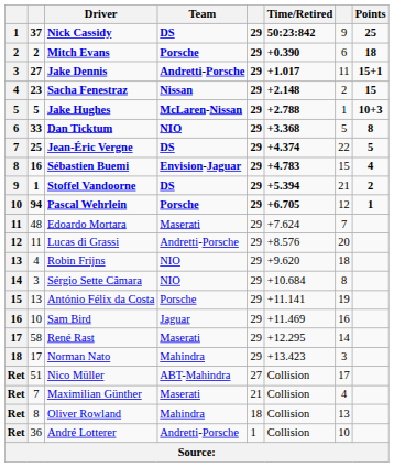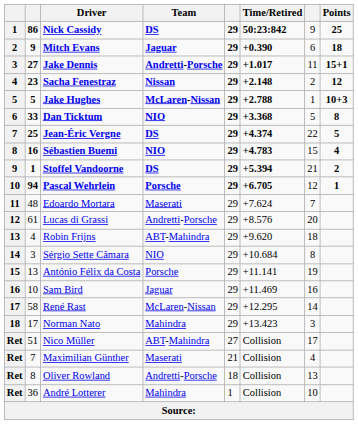 <table class="wikitable sortable" style="font-size: 85%">
 <tr>
 <th scope="col"></th>
 <th scope="col"></th>
 <th scope="col">Driver</th>
 <th scope="col">Team</th>
 <th scope="col"></th>
 <th scope="col" class="unsortable">Time/Retired</th>
 <th scope="col"></th>
 <th scope="col">Points</th>
 </tr>
 <tr>
 <th scope="row">1</th>
-<td align="center"><strong>37</strong></td>
+<td align="center"><strong>86</strong></td>
 <td data-sort-value=" "><strong> <a href='#'>Nick Cassidy</a></strong></td>
 <td><a href='#'><strong>DS</strong></a></td>
 <td><strong>29</strong></td>
 <td><strong>50:23:842</strong></td>
 <td align="center">9</td>
 <td align="center"><strong>25</strong></td>
 </tr>
 <tr>
 <th scope="row">2</th>
-<td align="center"><strong>2</strong></td>
+<td align="center"><strong>9</strong></td>
 <td data-sort-value=" "><strong> <a href='#'>Mitch Evans</a></strong></td>
-<td><a href='#'><strong>Porsche</strong></a></td>
+<td><strong><a href='#'>Jaguar</a></strong></td>
 <td><strong>29</strong></td>
 <td><strong>+0.390</strong></td>
 <td align="center">6</td>
 <td align="center"><strong>18</strong></td>
 </tr>
 <tr>
 <th scope="row">3</th>
 <td align="center"><strong>27</strong></td>
 <td data-sort-value=" "><strong> <a href='#'>Jake Dennis</a></strong></td>
 <td><strong><a href='#'>Andretti</a>-<a href='#'>Porsche</a></strong></td>
 <td><strong>29</strong></td>
 <td><strong>+1.017</strong></td>
 <td align="center">11</td>
 <td align="center"><strong>15+1</strong></td>
 </tr>
 <tr>
 <th scope="row">4</th>
 <td align="center"><strong>23</strong></td>
 <td data-sort-value=" "><strong> <a href='#'>Sacha Fenestraz</a></strong></td>
 <td><a href='#'><strong>Nissan</strong></a></td>
 <td><strong>29</strong></td>
 <td><strong>+2.148</strong></td>
 <td align="center">2</td>
-<td align="center"><strong>15</strong></td>
+<td align="center"><strong>12</strong></td>
 </tr>
 <tr>
 <th scope="row">5</th>
 <td align="center"><strong>5</strong></td>
 <td data-sort-value=" "><strong> <a href='#'>Jake Hughes</a></strong></td>
 <td><strong><a href='#'>McLaren</a>-<a href='#'>Nissan</a></strong></td>
 <td><strong>29</strong></td>
 <td><strong>+2.788</strong></td>
 <td align="center">1</td>
 <td align="center"><strong>10+3</strong></td>
 </tr>
 <tr>
 <th scope="row">6</th>
 <td align="center"><strong>33</strong></td>
 <td data-sort-value=" "><strong> <a href='#'>Dan Ticktum</a></strong></td>
 <td><a href='#'><strong>NIO</strong></a></td>
 <td><strong>29</strong></td>
 <td><strong>+3.368</strong></td>
 <td align="center">5</td>
 <td align="center"><strong>8</strong></td>
 </tr>
 <tr>
 <th scope="row">7</th>
 <td align="center"><strong>25</strong></td>
 <td data-sort-value=" "><strong> <a href='#'>Jean-Éric Vergne</a></strong></td>
 <td><a href='#'><strong>DS</strong></a></td>
 <td><strong>29</strong></td>
 <td><strong>+4.374</strong></td>
 <td align="center">22</td>
 <td align="center"><strong>5</strong></td>
 </tr>
 <tr>
 <th scope="row">8</th>
 <td align="center"><strong>16</strong></td>
 <td data-sort-value=" "><strong> <a href='#'>Sébastien Buemi</a></strong></td>
-<td><strong><a href='#'>Envision</a>-<a href='#'>Jaguar</a></strong></td>
+<td><a href='#'><strong>NIO</strong></a></td>
 <td><strong>29</strong></td>
 <td><strong>+4.783</strong></td>
 <td align="center">15</td>
 <td align="center"><strong>4</strong></td>
 </tr>
 <tr>
 <th scope="row">9</th>
 <td align="center"><strong>1</strong></td>
 <td data-sort-value=" "><strong> <a href='#'>Stoffel Vandoorne</a></strong></td>
 <td><a href='#'><strong>DS</strong></a></td>
 <td><strong>29</strong></td>
 <td><strong>+5.394</strong></td>
 <td align="center">21</td>
 <td align="center"><strong>2</strong></td>
 </tr>
 <tr>
 <th scope="row">10</th>
 <td align="center"><strong>94</strong></td>
 <td data-sort-value=" "><strong> <a href='#'>Pascal Wehrlein</a></strong></td>
 <td><a href='#'><strong>Porsche</strong></a></td>
 <td><strong>29</strong></td>
 <td><strong>+6.705</strong></td>
 <td align="center">12</td>
 <td align="center"><strong>1</strong></td>
 </tr>
 <tr>
 <th scope="row">11</th>
 <td align="center">48</td>
 <td data-sort-value=" "> <a href='#'>Edoardo Mortara</a></td>
 <td><a href='#'>Maserati</a></td>
 <td>29</td>
 <td>+7.624</td>
 <td align="center">7</td>
 <td align="center"></td>
 </tr>
 <tr>
 <th scope="row">12</th>
-<td align="center">11</td>
+<td align="center">61</td>
 <td data-sort-value=" "> <a href='#'>Lucas di Grassi</a></td>
 <td><a href='#'>Andretti</a>-<a href='#'>Porsche</a></td>
 <td>29</td>
 <td>+8.576</td>
 <td align="center">20</td>
 <td align="center"></td>
 </tr>
 <tr>
 <th scope="row">13</th>
 <td align="center">4</td>
 <td data-sort-value=" "> <a href='#'>Robin Frijns</a></td>
-<td><a href='#'>NIO</a></td>
+<td><a href='#'>ABT</a>-<a href='#'>Mahindra</a></td>
 <td>29</td>
 <td>+9.620</td>
 <td align="center">18</td>
 <td align="center"></td>
 </tr>
 <tr>
 <th scope="row">14</th>
 <td align="center">3</td>
 <td data-sort-value=" "> <a href='#'>Sérgio Sette Câmara</a></td>
 <td><a href='#'>NIO</a></td>
 <td>29</td>
 <td>+10.684</td>
 <td align="center">8</td>
 <td align="center"></td>
 </tr>
 <tr>
 <th scope="row">15</th>
 <td align="center">13</td>
 <td data-sort-value=" "> <a href='#'>António Félix da Costa</a></td>
 <td><a href='#'>Porsche</a></td>
 <td>29</td>
 <td>+11.141</td>
 <td align="center">19</td>
 <td align="center"></td>
 </tr>
 <tr>
 <th scope="row">16</th>
 <td align="center">10</td>
 <td data-sort-value=" "> <a href='#'>Sam Bird</a></td>
 <td><a href='#'>Jaguar</a></td>
 <td>29</td>
 <td>+11.469</td>
 <td align="center">16</td>
 <td align="center"></td>
 </tr>
 <tr>
 <th scope="row">17</th>
 <td align="center">58</td>
 <td data-sort-value=" "> <a href='#'>René Rast</a></td>
-<td><a href='#'>Maserati</a></td>
+<td><a href='#'>McLaren</a>-<a href='#'>Nissan</a></td>
 <td>29</td>
 <td>+12.295</td>
 <td align="center">14</td>
 <td align="center"></td>
 </tr>
 <tr>
 <th scope="row">18</th>
 <td align="center">17</td>
 <td data-sort-value=" "> <a href='#'>Norman Nato</a></td>
 <td><a href='#'>Mahindra</a></td>
 <td>29</td>
 <td>+13.423</td>
 <td align="center">3</td>
 <td align="center"></td>
 </tr>
 <tr>
 <th scope="row">Ret</th>
 <td align="center">51</td>
 <td data-sort-value=" "> <a href='#'>Nico Müller</a></td>
 <td><a href='#'>ABT</a>-<a href='#'>Mahindra</a></td>
 <td>27</td>
 <td>Collision</td>
 <td align="center">17</td>
 <td align="center"></td>
 </tr>
 <tr>
 <th scope="row">Ret</th>
 <td align="center">7</td>
 <td data-sort-value=" "> <a href='#'>Maximilian Günther</a></td>
 <td><a href='#'>Maserati</a></td>
 <td>21</td>
 <td>Collision</td>
 <td align="center">4</td>
 <td align="center"></td>
 </tr>
 <tr>
 <th scope="row">Ret</th>
 <td align="center">8</td>
 <td data-sort-value=" "> <a href='#'>Oliver Rowland</a></td>
-<td><a href='#'>Mahindra</a></td>
+<td><a href='#'>Andretti</a>-<a href='#'>Porsche</a></td>
 <td>18</td>
 <td>Collision</td>
 <td align="center">13</td>
 <td align="center"></td>
 </tr>
 <tr>
 <th scope="row">Ret</th>
 <td align="center">36</td>
 <td data-sort-value=" "> <a href='#'>André Lotterer</a></td>
-<td><a href='#'>Andretti</a>-<a href='#'>Porsche</a></td>
+<td><a href='#'>Mahindra</a></td>
 <td>1</td>
 <td>Collision</td>
 <td align="center">10</td>
 <td align="center"></td>
 </tr>
 <tr>
 <th colspan="8">Source:</th>
 </tr>
 </table>
